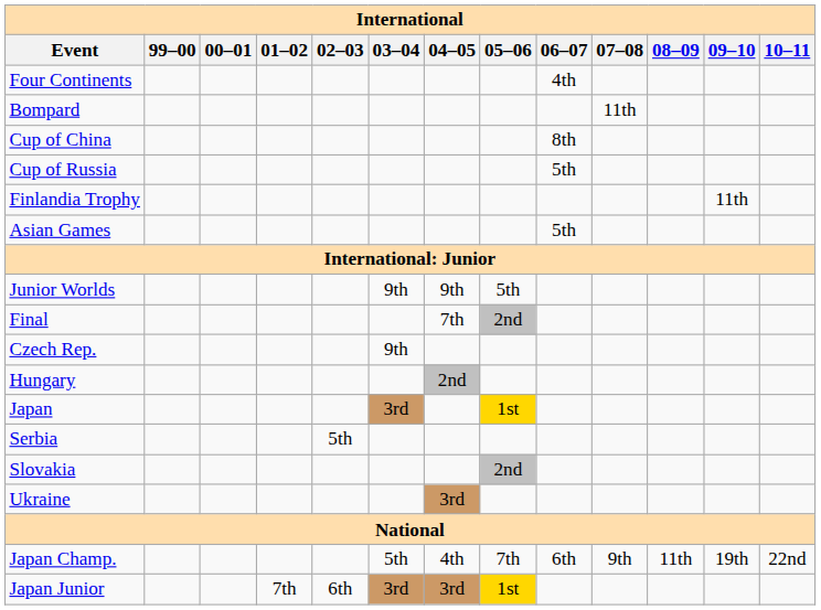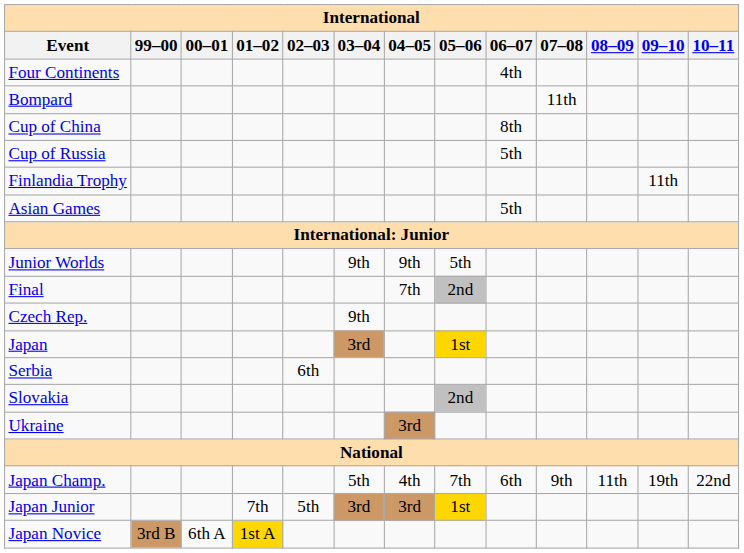 <table class="wikitable" style="text-align:center">
 <tr>
 <th colspan="13" style="background-color: #ffdead; " align="center">International</th>
 </tr>
 <tr>
 <th>Event</th>
 <th>99–00</th>
 <th>00–01</th>
 <th>01–02</th>
 <th>02–03</th>
 <th>03–04</th>
 <th>04–05</th>
 <th>05–06</th>
 <th>06–07</th>
 <th>07–08</th>
 <th><a href='#'>08–09</a></th>
 <th><a href='#'>09–10</a></th>
 <th><a href='#'>10–11</a></th>
 </tr>
 <tr>
 <td align=left><a href='#'>Four Continents</a></td>
 <td></td>
 <td></td>
 <td></td>
 <td></td>
 <td></td>
 <td></td>
 <td></td>
 <td>4th</td>
 <td></td>
 <td></td>
 <td></td>
 <td></td>
 </tr>
 <tr>
 <td align=left> <a href='#'>Bompard</a></td>
 <td></td>
 <td></td>
 <td></td>
 <td></td>
 <td></td>
 <td></td>
 <td></td>
 <td></td>
 <td>11th</td>
 <td></td>
 <td></td>
 <td></td>
 </tr>
 <tr>
 <td align=left> <a href='#'>Cup of China</a></td>
 <td></td>
 <td></td>
 <td></td>
 <td></td>
 <td></td>
 <td></td>
 <td></td>
 <td>8th</td>
 <td></td>
 <td></td>
 <td></td>
 <td></td>
 </tr>
 <tr>
 <td align=left> <a href='#'>Cup of Russia</a></td>
 <td></td>
 <td></td>
 <td></td>
 <td></td>
 <td></td>
 <td></td>
 <td></td>
 <td>5th</td>
 <td></td>
 <td></td>
 <td></td>
 <td></td>
 </tr>
 <tr>
 <td align=left><a href='#'>Finlandia Trophy</a></td>
 <td></td>
 <td></td>
 <td></td>
 <td></td>
 <td></td>
 <td></td>
 <td></td>
 <td></td>
 <td></td>
 <td></td>
 <td>11th</td>
 <td></td>
 </tr>
 <tr>
 <td align=left><a href='#'>Asian Games</a></td>
 <td></td>
 <td></td>
 <td></td>
 <td></td>
 <td></td>
 <td></td>
 <td></td>
 <td>5th</td>
 <td></td>
 <td></td>
 <td></td>
 <td></td>
 </tr>
 <tr>
 <th colspan="13" style="background-color: #ffdead; " align="center">International: Junior</th>
 </tr>
 <tr>
 <td align=left><a href='#'>Junior Worlds</a></td>
 <td></td>
 <td></td>
 <td></td>
 <td></td>
 <td>9th</td>
 <td>9th</td>
 <td>5th</td>
 <td></td>
 <td></td>
 <td></td>
 <td></td>
 <td></td>
 </tr>
 <tr>
 <td align=left> <a href='#'>Final</a></td>
 <td></td>
 <td></td>
 <td></td>
 <td></td>
 <td></td>
 <td>7th</td>
 <td bgcolor=silver>2nd</td>
 <td></td>
 <td></td>
 <td></td>
 <td></td>
 <td></td>
 </tr>
 <tr>
 <td align=left> <a href='#'>Czech Rep.</a></td>
 <td></td>
 <td></td>
 <td></td>
 <td></td>
 <td>9th</td>
 <td></td>
 <td></td>
 <td></td>
 <td></td>
 <td></td>
 <td></td>
 <td></td>
 </tr>
 <tr>
-<td align=left> <a href='#'>Hungary</a></td>
-<td></td>
-<td></td>
-<td></td>
-<td></td>
-<td></td>
-<td bgcolor=silver>2nd</td>
-<td></td>
-<td></td>
-<td></td>
-<td></td>
-<td></td>
-<td></td>
-</tr>
-<tr>
 <td align=left> <a href='#'>Japan</a></td>
 <td></td>
 <td></td>
 <td></td>
 <td></td>
 <td bgcolor=cc9966>3rd</td>
 <td></td>
 <td bgcolor=gold>1st</td>
 <td></td>
 <td></td>
 <td></td>
 <td></td>
 <td></td>
 </tr>
 <tr>
 <td align=left> <a href='#'>Serbia</a></td>
 <td></td>
 <td></td>
 <td></td>
-<td>5th</td>
+<td>6th</td>
 <td></td>
 <td></td>
 <td></td>
 <td></td>
 <td></td>
 <td></td>
 <td></td>
 <td></td>
 </tr>
 <tr>
 <td align=left> <a href='#'>Slovakia</a></td>
 <td></td>
 <td></td>
 <td></td>
 <td></td>
 <td></td>
 <td></td>
 <td bgcolor=silver>2nd</td>
 <td></td>
 <td></td>
 <td></td>
 <td></td>
 <td></td>
 </tr>
 <tr>
 <td align=left> <a href='#'>Ukraine</a></td>
 <td></td>
 <td></td>
 <td></td>
 <td></td>
 <td></td>
 <td bgcolor=cc9966>3rd</td>
 <td></td>
 <td></td>
 <td></td>
 <td></td>
 <td></td>
 <td></td>
 </tr>
 <tr>
 <th colspan="13" style="background-color: #ffdead; " align="center">National</th>
 </tr>
 <tr>
 <td align=left><a href='#'>Japan Champ.</a></td>
 <td></td>
 <td></td>
 <td></td>
 <td></td>
 <td>5th</td>
 <td>4th</td>
 <td>7th</td>
 <td>6th</td>
 <td>9th</td>
 <td>11th</td>
 <td>19th</td>
 <td>22nd</td>
 </tr>
 <tr>
 <td align=left><a href='#'>Japan Junior</a></td>
 <td></td>
 <td></td>
 <td>7th</td>
-<td>6th</td>
+<td>5th</td>
 <td bgcolor=cc9966>3rd</td>
 <td bgcolor=cc9966>3rd</td>
 <td bgcolor=gold>1st</td>
 <td></td>
 <td></td>
 <td></td>
 <td></td>
 <td></td>
 </tr>
+<tr>
+<td align=left><a href='#'>Japan Novice</a></td>
+<td bgcolor=cc9966>3rd B</td>
+<td>6th A</td>
+<td bgcolor="gold">1st A</td>
+<td></td>
+<td></td>
+<td></td>
+<td></td>
+<td></td>
+<td></td>
+<td></td>
+<td></td>
+<td></td>
+</tr>
 </table>
